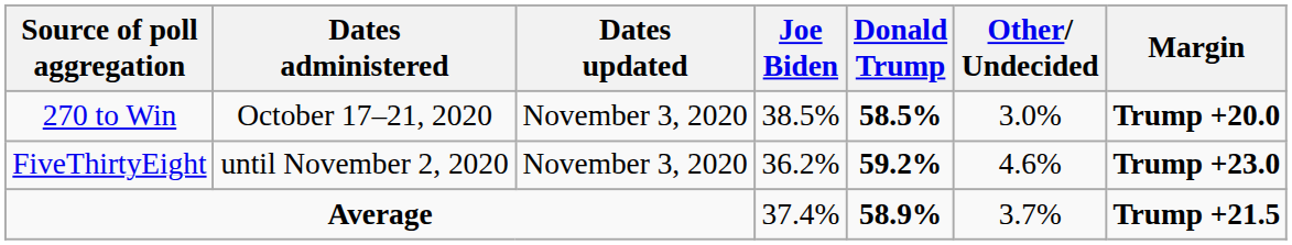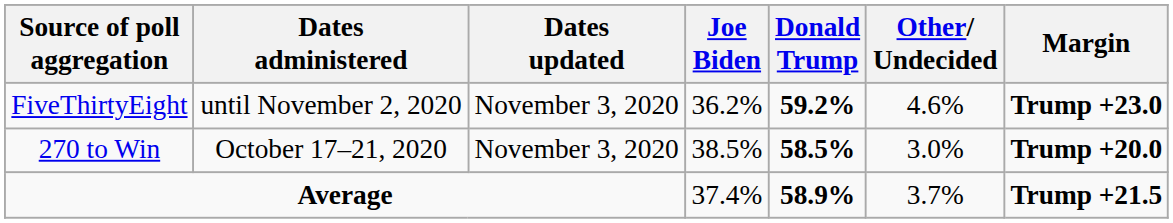 <table class="wikitable sortable" style="text-align:center;font-size:90%;line-height:17px">
 <tr>
 <th>Source of poll<br>aggregation</th>
 <th>Dates<br> administered</th>
 <th>Dates<br> updated</th>
 <th class="unsortable"><a href='#'>Joe<br>Biden</a><br><small></small></th>
 <th class="unsortable"><a href='#'>Donald<br>Trump</a><br><small></small></th>
 <th class="unsortable"><a href='#'>Other</a>/<br>Undecided<br></th>
 <th>Margin</th>
 </tr>
 <tr>
+<td><a href='#'>FiveThirtyEight</a></td>
+<td>until November 2, 2020</td>
+<td>November 3, 2020</td>
+<td>36.2%</td>
+<td><strong>59.2%</strong></td>
+<td>4.6%</td>
+<td><strong>Trump +23.0</strong></td>
+</tr>
+<tr>
 <td><a href='#'>270 to Win</a></td>
 <td>October 17–21, 2020</td>
 <td>November 3, 2020</td>
 <td>38.5%</td>
 <td><strong>58.5%</strong></td>
 <td>3.0%</td>
 <td><strong>Trump +20.0</strong></td>
 </tr>
 <tr>
-<td><a href='#'>FiveThirtyEight</a></td>
-<td>until November 2, 2020</td>
-<td>November 3, 2020</td>
-<td>36.2%</td>
-<td><strong>59.2%</strong></td>
-<td>4.6%</td>
-<td><strong>Trump +23.0</strong></td>
-</tr>
-<tr>
 <td colspan="3"><strong>Average</strong></td>
 <td>37.4%</td>
 <td><strong>58.9%</strong></td>
 <td>3.7%</td>
 <td><strong>Trump +21.5</strong></td>
 </tr>
 </table>
